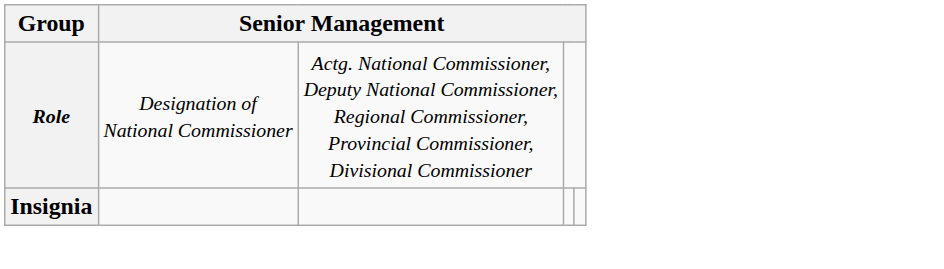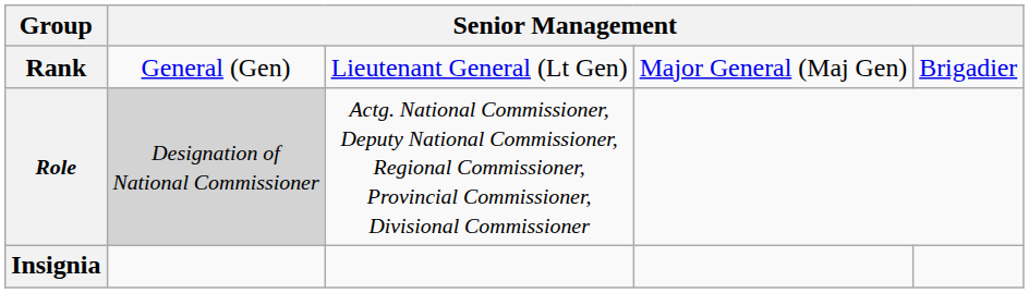 <table class="wikitable" style="text-align:center">
 <tr>
 <th>Group</th>
 <th colspan="4">Senior Management</th>
 </tr>
 <tr>
+<th>Rank</th>
+<td><a href='#'>General</a> (Gen)</td>
+<td><a href='#'>Lieutenant General</a> (Lt Gen)</td>
+<td><a href='#'>Major General</a> (Maj Gen)</td>
+<td><a href='#'>Brigadier</a></td>
+</tr>
+<tr>
 <th><em><small>Role</small></em></th>
-<td><em><small>Designation of<br>National Commissioner</small></em></td>
+<td style="background: lightgrey;"><em><small>Designation of<br>National Commissioner</small></em></td>
 <td><em><small>Actg. National Commissioner,<br>Deputy National Commissioner,<br>Regional Commissioner,<br>Provincial Commissioner,<br>Divisional Commissioner</small></em></td>
 </tr>
 <tr>
 <th>Insignia</th>
 <td></td>
 <td></td>
 <td></td>
 <td></td>
 </tr>
 </table>
